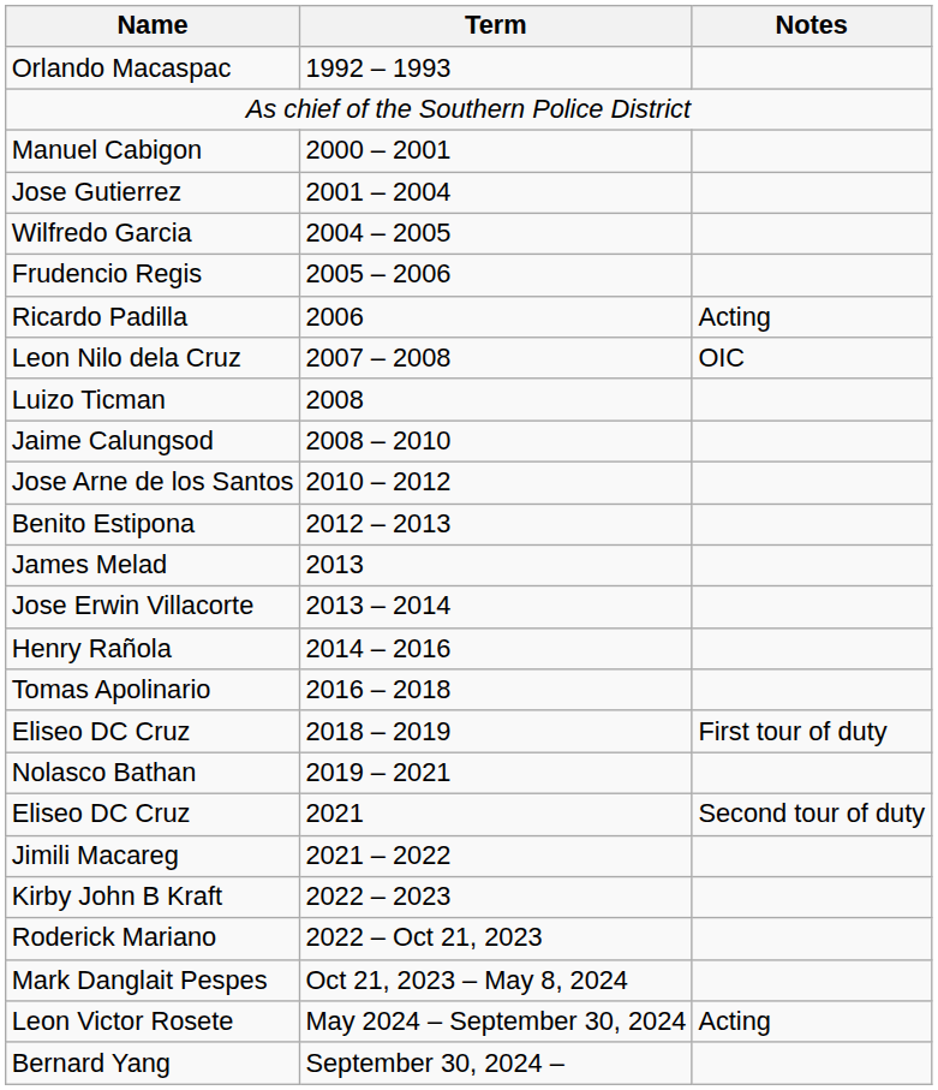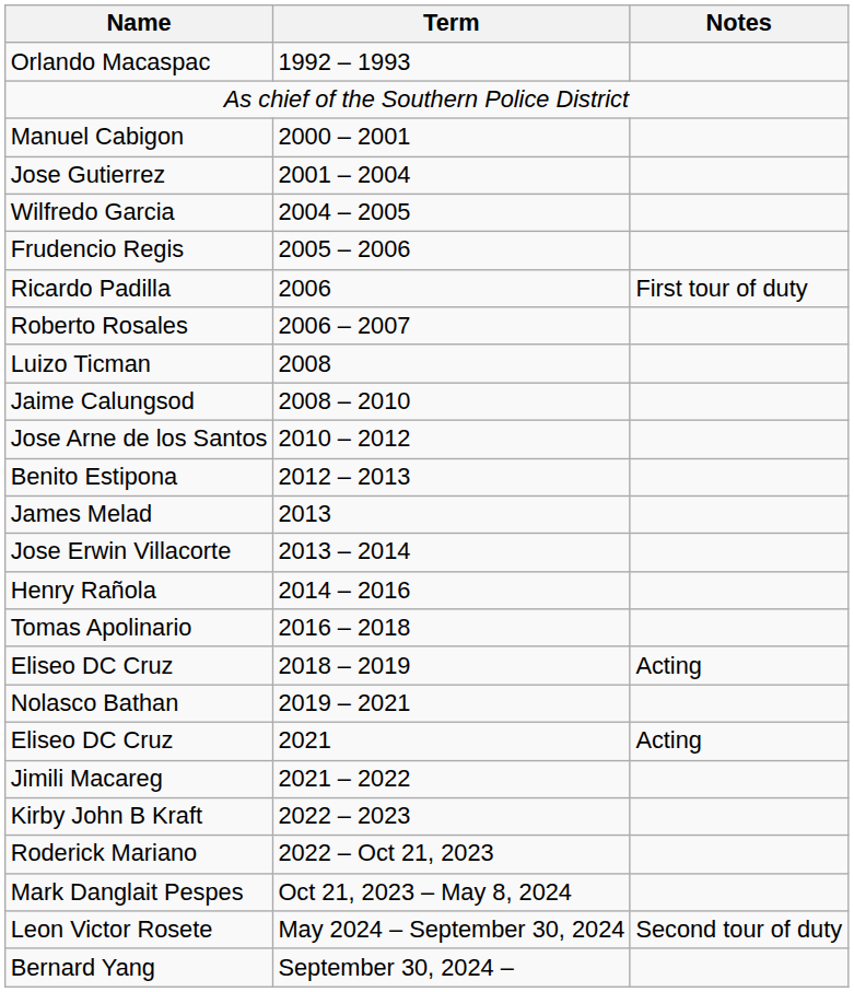 <table class="wikitable sortable">
 <tr>
 <th>Name</th>
 <th>Term</th>
 <th>Notes</th>
 </tr>
 <tr>
 <td>Orlando Macaspac</td>
 <td>1992 – 1993</td>
 <td></td>
 </tr>
 <tr>
 <td colspan="3" align="center"><em>As chief of the Southern Police District</em></td>
 </tr>
 <tr>
 <td>Manuel Cabigon</td>
 <td>2000 – 2001</td>
 <td></td>
 </tr>
 <tr>
 <td>Jose Gutierrez</td>
 <td>2001 – 2004</td>
 <td></td>
 </tr>
 <tr>
 <td>Wilfredo Garcia</td>
 <td>2004 – 2005</td>
 <td></td>
 </tr>
 <tr>
 <td>Frudencio Regis</td>
 <td>2005 – 2006</td>
 <td></td>
 </tr>
 <tr>
 <td>Ricardo Padilla</td>
 <td>2006</td>
-<td>Acting</td>
+<td>First tour of duty</td>
 </tr>
 <tr>
-<td>Leon Nilo dela Cruz</td>
-<td>2007 – 2008</td>
-<td>OIC</td>
+<td>Roberto Rosales</td>
+<td>2006 – 2007</td>
+<td></td>
 </tr>
 <tr>
 <td>Luizo Ticman</td>
 <td>2008</td>
 <td></td>
 </tr>
 <tr>
 <td>Jaime Calungsod</td>
 <td>2008 – 2010</td>
 <td></td>
 </tr>
 <tr>
 <td>Jose Arne de los Santos</td>
 <td>2010 – 2012</td>
 <td></td>
 </tr>
 <tr>
 <td>Benito Estipona</td>
 <td>2012 – 2013</td>
 <td></td>
 </tr>
 <tr>
 <td>James Melad</td>
 <td>2013</td>
 <td></td>
 </tr>
 <tr>
 <td>Jose Erwin Villacorte</td>
 <td>2013 – 2014</td>
 <td></td>
 </tr>
 <tr>
 <td>Henry Rañola</td>
 <td>2014 – 2016</td>
 <td></td>
 </tr>
 <tr>
 <td>Tomas Apolinario</td>
 <td>2016 – 2018</td>
 <td></td>
 </tr>
 <tr>
 <td>Eliseo DC Cruz</td>
 <td>2018 – 2019</td>
-<td>First tour of duty</td>
+<td>Acting</td>
 </tr>
 <tr>
 <td>Nolasco Bathan</td>
 <td>2019 – 2021</td>
 <td></td>
 </tr>
 <tr>
 <td>Eliseo DC Cruz</td>
 <td>2021</td>
-<td>Second tour of duty</td>
+<td>Acting</td>
 </tr>
 <tr>
 <td>Jimili Macareg</td>
 <td>2021 – 2022</td>
 <td></td>
 </tr>
 <tr>
 <td>Kirby John B Kraft</td>
 <td>2022 – 2023</td>
 <td></td>
 </tr>
 <tr>
 <td>Roderick Mariano</td>
 <td>2022 – Oct 21, 2023</td>
 <td></td>
 </tr>
 <tr>
 <td>Mark Danglait Pespes</td>
 <td>Oct 21, 2023 – May 8, 2024</td>
 <td></td>
 </tr>
 <tr>
 <td>Leon Victor Rosete</td>
 <td>May 2024 – September 30, 2024</td>
-<td>Acting</td>
+<td>Second tour of duty</td>
 </tr>
 <tr>
 <td>Bernard Yang</td>
 <td>September 30, 2024 –</td>
 <td></td>
 </tr>
 </table>
